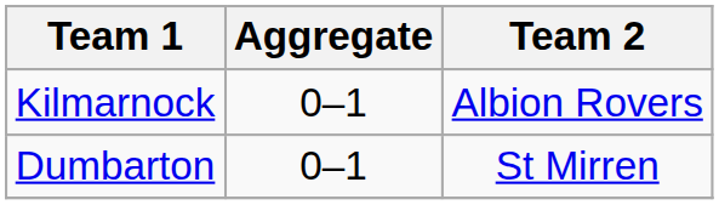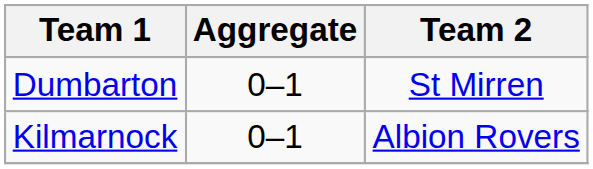 <table class="wikitable" style="text-align: center">
 <tr>
 <th>Team 1</th>
 <th>Aggregate</th>
 <th>Team 2</th>
 </tr>
 <tr>
+<td><a href='#'>Dumbarton</a></td>
+<td>0–1</td>
+<td><a href='#'>St Mirren</a></td>
+</tr>
+<tr>
 <td><a href='#'>Kilmarnock</a></td>
 <td>0–1</td>
 <td><a href='#'>Albion Rovers</a></td>
 </tr>
 <tr>
-<td><a href='#'>Dumbarton</a></td>
-<td>0–1</td>
-<td><a href='#'>St Mirren</a></td>
-</tr>
-<tr>
 </tr>
 </table>
